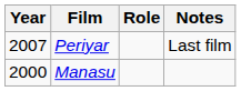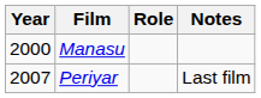 <table class="wikitable sortable">
 <tr>
 <th>Year</th>
 <th>Film</th>
 <th>Role</th>
 <th>Notes</th>
 </tr>
 <tr>
+<td>2000</td>
+<td><a href='#'><em>Manasu</em></a></td>
+<td></td>
+<td></td>
+</tr>
+<tr>
 <td>2007</td>
 <td><em><a href='#'>Periyar</a></em></td>
 <td></td>
 <td>Last film</td>
 </tr>
-<tr>
-<td>2000</td>
-<td><a href='#'><em>Manasu</em></a></td>
-<td></td>
-<td></td>
-</tr>
 </table>
